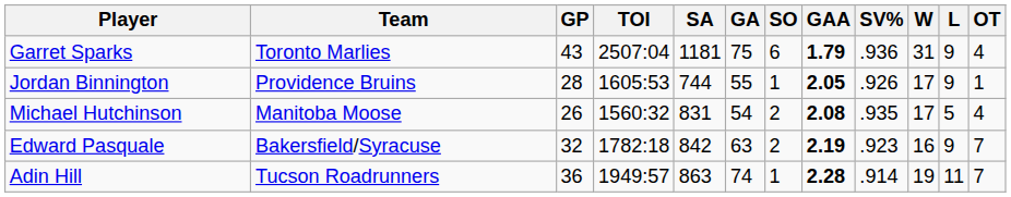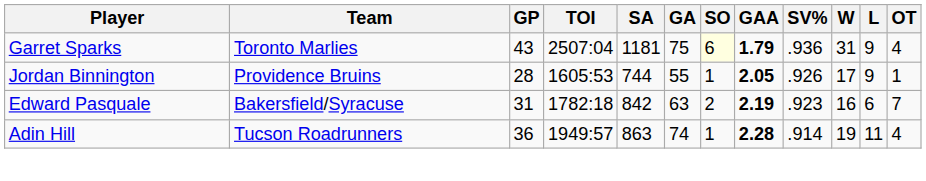 <table class="wikitable sortable">
 <tr>
 <th style="width:12em">Player</th>
 <th style="width:15em">Team</th>
 <th>GP</th>
 <th>TOI</th>
 <th>SA</th>
 <th>GA</th>
 <th>SO</th>
 <th>GAA</th>
 <th>SV%</th>
 <th>W</th>
 <th>L</th>
 <th>OT</th>
 </tr>
 <tr>
 <td><a href='#'>Garret Sparks</a></td>
 <td><a href='#'>Toronto Marlies</a></td>
 <td>43</td>
 <td>2507:04</td>
 <td>1181</td>
 <td>75</td>
-<td>6</td>
+<td style="background: lightyellow;">6</td>
 <td><strong>1.79</strong></td>
 <td>.936</td>
 <td>31</td>
 <td>9</td>
 <td>4</td>
 </tr>
 <tr>
 <td><a href='#'>Jordan Binnington</a></td>
 <td><a href='#'>Providence Bruins</a></td>
 <td>28</td>
 <td>1605:53</td>
 <td>744</td>
 <td>55</td>
 <td>1</td>
 <td><strong>2.05</strong></td>
 <td>.926</td>
 <td>17</td>
 <td>9</td>
 <td>1</td>
 </tr>
 <tr>
-<td><a href='#'>Michael Hutchinson</a></td>
-<td><a href='#'>Manitoba Moose</a></td>
-<td>26</td>
-<td>1560:32</td>
-<td>831</td>
-<td>54</td>
-<td>2</td>
-<td><strong>2.08</strong></td>
-<td>.935</td>
-<td>17</td>
-<td>5</td>
-<td>4</td>
-</tr>
-<tr>
 <td><a href='#'>Edward Pasquale</a></td>
 <td><a href='#'>Bakersfield</a>/<a href='#'>Syracuse</a></td>
-<td>32</td>
+<td>31</td>
 <td>1782:18</td>
 <td>842</td>
 <td>63</td>
 <td>2</td>
 <td><strong>2.19</strong></td>
 <td>.923</td>
 <td>16</td>
-<td>9</td>
+<td>6</td>
 <td>7</td>
 </tr>
 <tr>
 <td><a href='#'>Adin Hill</a></td>
 <td><a href='#'>Tucson Roadrunners</a></td>
 <td>36</td>
 <td>1949:57</td>
 <td>863</td>
 <td>74</td>
 <td>1</td>
 <td><strong>2.28</strong></td>
 <td>.914</td>
 <td>19</td>
 <td>11</td>
-<td>7</td>
+<td>4</td>
 </tr>
 </table>
